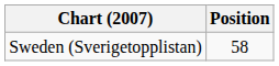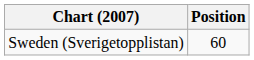 <table class="wikitable">
 <tr>
 <th>Chart (2007)</th>
 <th>Position</th>
 </tr>
 <tr>
 <td>Sweden (Sverigetopplistan)</td>
-<td align="center">58</td>
+<td align="center">60</td>
 </tr>
 </table>
